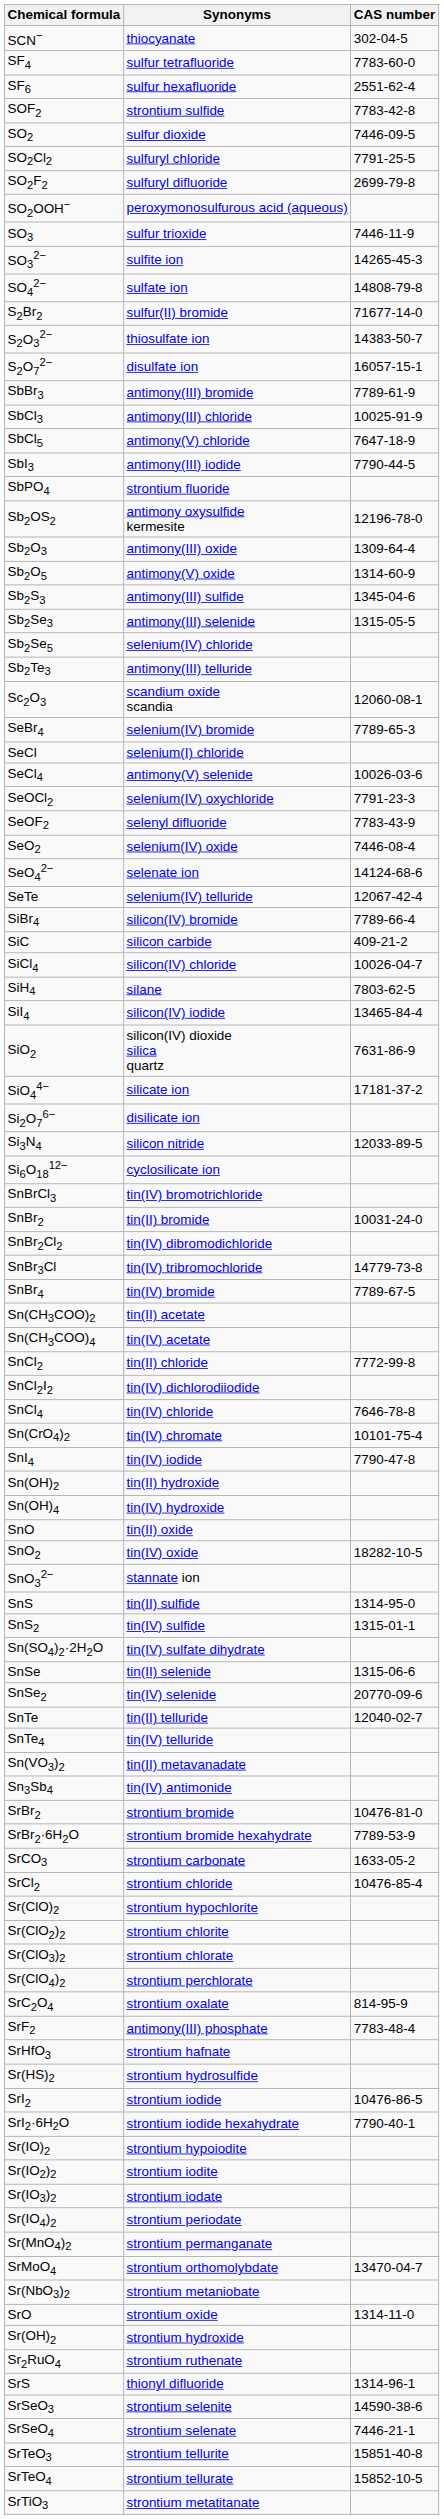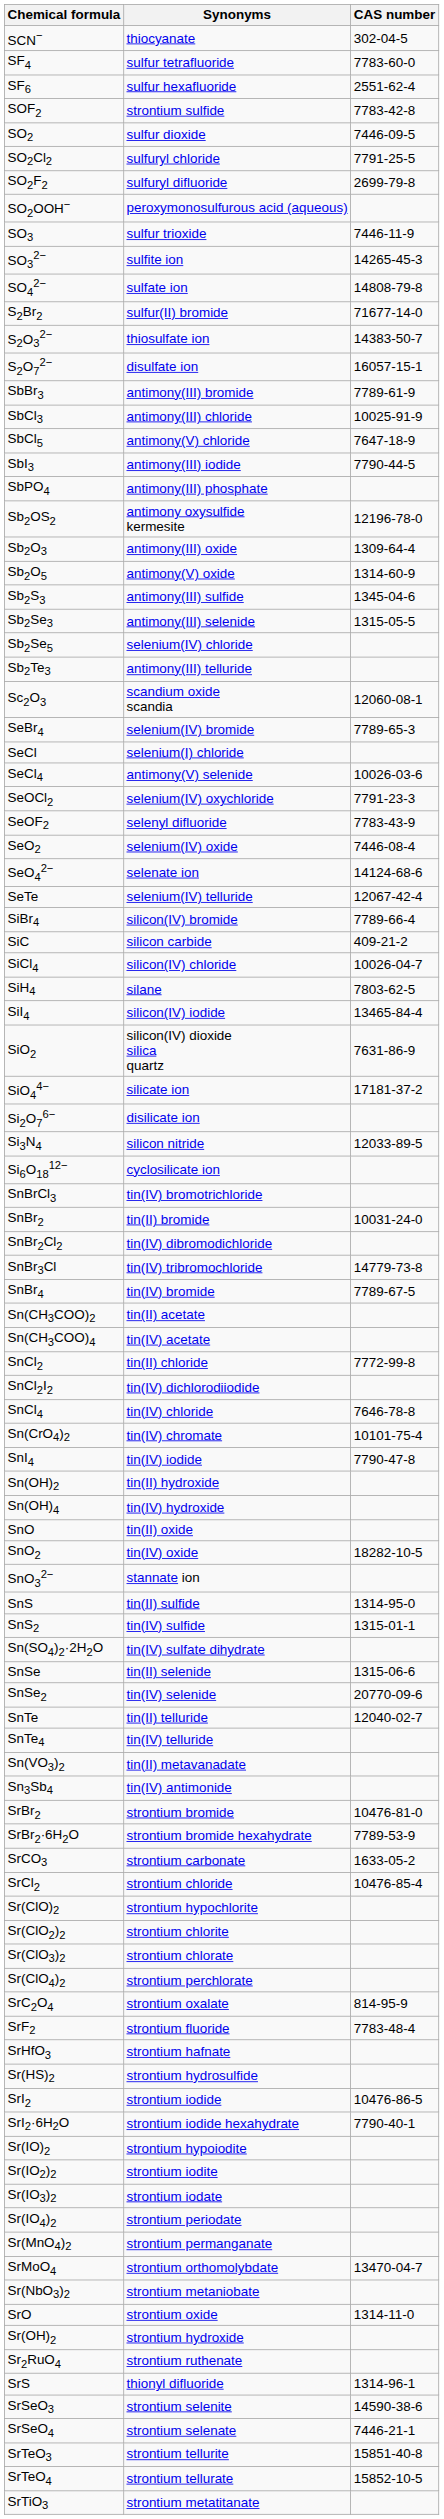 <table class="wikitable sortable">
 <tr>
 <th>Chemical formula</th>
 <th>Synonyms</th>
 <th>CAS number</th>
 </tr>
 <tr>
 <td>SCN<sup>−</sup></td>
 <td><a href='#'>thiocyanate</a></td>
 <td>302-04-5</td>
 </tr>
 <tr>
 <td>SF<sub>4</sub></td>
 <td><a href='#'>sulfur tetrafluoride</a></td>
 <td>7783-60-0</td>
 </tr>
 <tr>
 <td>SF<sub>6</sub></td>
 <td><a href='#'>sulfur hexafluoride</a></td>
 <td>2551-62-4</td>
 </tr>
 <tr>
 <td>SOF<sub>2</sub></td>
 <td><a href='#'>strontium sulfide</a></td>
 <td>7783-42-8</td>
 </tr>
 <tr>
 <td>SO<sub>2</sub></td>
 <td><a href='#'>sulfur dioxide</a></td>
 <td>7446-09-5</td>
 </tr>
 <tr>
 <td>SO<sub>2</sub>Cl<sub>2</sub></td>
 <td><a href='#'>sulfuryl chloride</a></td>
 <td>7791-25-5</td>
 </tr>
 <tr>
 <td>SO<sub>2</sub>F<sub>2</sub></td>
 <td><a href='#'>sulfuryl difluoride</a></td>
 <td>2699-79-8</td>
 </tr>
 <tr>
 <td>SO<sub>2</sub>OOH<sup>−</sup></td>
 <td><a href='#'>peroxymonosulfurous acid (aqueous)</a></td>
 <td></td>
 </tr>
 <tr>
 <td>SO<sub>3</sub></td>
 <td><a href='#'>sulfur trioxide</a></td>
 <td>7446-11-9</td>
 </tr>
 <tr>
 <td>SO<sub>3</sub><sup>2−</sup></td>
 <td><a href='#'>sulfite ion</a></td>
 <td>14265-45-3</td>
 </tr>
 <tr>
 <td>SO<sub>4</sub><sup>2−</sup></td>
 <td><a href='#'>sulfate ion</a></td>
 <td>14808-79-8</td>
 </tr>
 <tr>
 <td>S<sub>2</sub>Br<sub>2</sub></td>
 <td><a href='#'>sulfur(II) bromide</a></td>
 <td>71677-14-0</td>
 </tr>
 <tr>
 <td>S<sub>2</sub>O<sub>3</sub><sup>2−</sup></td>
 <td><a href='#'>thiosulfate ion</a></td>
 <td>14383-50-7</td>
 </tr>
 <tr>
 <td>S<sub>2</sub>O<sub>7</sub><sup>2−</sup></td>
 <td><a href='#'>disulfate ion</a></td>
 <td>16057-15-1</td>
 </tr>
 <tr>
 <td>SbBr<sub>3</sub></td>
 <td><a href='#'>antimony(III) bromide</a></td>
 <td>7789-61-9</td>
 </tr>
 <tr>
 <td>SbCl<sub>3</sub></td>
 <td><a href='#'>antimony(III) chloride</a></td>
 <td>10025-91-9</td>
 </tr>
 <tr>
 <td>SbCl<sub>5</sub></td>
 <td><a href='#'>antimony(V) chloride</a></td>
 <td>7647-18-9</td>
 </tr>
 <tr>
 <td>SbI<sub>3</sub></td>
 <td><a href='#'>antimony(III) iodide</a></td>
 <td>7790-44-5</td>
 </tr>
 <tr>
 <td>SbPO<sub>4</sub></td>
-<td><a href='#'>strontium fluoride</a></td>
+<td><a href='#'>antimony(III) phosphate</a></td>
 <td></td>
 </tr>
 <tr>
 <td>Sb<sub>2</sub>OS<sub>2</sub></td>
 <td><a href='#'>antimony oxysulfide</a> <br> kermesite</td>
 <td>12196-78-0</td>
 </tr>
 <tr>
 <td>Sb<sub>2</sub>O<sub>3</sub></td>
 <td><a href='#'>antimony(III) oxide</a></td>
 <td>1309-64-4</td>
 </tr>
 <tr>
 <td>Sb<sub>2</sub>O<sub>5</sub></td>
 <td><a href='#'>antimony(V) oxide</a></td>
 <td>1314-60-9</td>
 </tr>
 <tr>
 <td>Sb<sub>2</sub>S<sub>3</sub></td>
 <td><a href='#'>antimony(III) sulfide</a></td>
 <td>1345-04-6</td>
 </tr>
 <tr>
 <td>Sb<sub>2</sub>Se<sub>3</sub></td>
 <td><a href='#'>antimony(III) selenide</a></td>
 <td>1315-05-5</td>
 </tr>
 <tr>
 <td>Sb<sub>2</sub>Se<sub>5</sub></td>
 <td><a href='#'>selenium(IV) chloride</a></td>
 <td></td>
 </tr>
 <tr>
 <td>Sb<sub>2</sub>Te<sub>3</sub></td>
 <td><a href='#'>antimony(III) telluride</a></td>
 <td></td>
 </tr>
 <tr>
 <td>Sc<sub>2</sub>O<sub>3</sub></td>
 <td><a href='#'>scandium oxide</a> <br> scandia</td>
 <td>12060-08-1</td>
 </tr>
 <tr>
 <td>SeBr<sub>4</sub></td>
 <td><a href='#'>selenium(IV) bromide</a></td>
 <td>7789-65-3</td>
 </tr>
 <tr>
 <td>SeCl</td>
 <td><a href='#'>selenium(I) chloride</a></td>
 <td></td>
 </tr>
 <tr>
 <td>SeCl<sub>4</sub></td>
 <td><a href='#'>antimony(V) selenide</a></td>
 <td>10026-03-6</td>
 </tr>
 <tr>
 <td>SeOCl<sub>2</sub></td>
 <td><a href='#'>selenium(IV) oxychloride</a></td>
 <td>7791-23-3</td>
 </tr>
 <tr>
 <td>SeOF<sub>2</sub></td>
 <td><a href='#'>selenyl difluoride</a></td>
 <td>7783-43-9</td>
 </tr>
 <tr>
 <td>SeO<sub>2</sub></td>
 <td><a href='#'>selenium(IV) oxide</a></td>
 <td>7446-08-4</td>
 </tr>
 <tr>
 <td>SeO<sub>4</sub><sup>2−</sup></td>
 <td><a href='#'>selenate ion</a></td>
 <td>14124-68-6</td>
 </tr>
 <tr>
 <td>SeTe</td>
 <td><a href='#'>selenium(IV) telluride</a></td>
 <td>12067-42-4</td>
 </tr>
 <tr>
 <td>SiBr<sub>4</sub></td>
 <td><a href='#'>silicon(IV) bromide</a></td>
 <td>7789-66-4</td>
 </tr>
 <tr>
 <td>SiC</td>
 <td><a href='#'>silicon carbide</a></td>
 <td>409-21-2</td>
 </tr>
 <tr>
 <td>SiCl<sub>4</sub></td>
 <td><a href='#'>silicon(IV) chloride</a></td>
 <td>10026-04-7</td>
 </tr>
 <tr>
 <td>SiH<sub>4</sub></td>
 <td><a href='#'>silane</a></td>
 <td>7803-62-5</td>
 </tr>
 <tr>
 <td>SiI<sub>4</sub></td>
 <td><a href='#'>silicon(IV) iodide</a></td>
 <td>13465-84-4</td>
 </tr>
 <tr>
 <td>SiO<sub>2</sub></td>
 <td>silicon(IV) dioxide <br> <a href='#'>silica</a> <br> quartz</td>
 <td>7631-86-9</td>
 </tr>
 <tr>
 <td>SiO<sub>4</sub><sup>4−</sup></td>
 <td><a href='#'>silicate ion</a></td>
 <td>17181-37-2</td>
 </tr>
 <tr>
 <td>Si<sub>2</sub>O<sub>7</sub><sup>6−</sup></td>
 <td><a href='#'>disilicate ion</a></td>
 <td></td>
 </tr>
 <tr>
 <td>Si<sub>3</sub>N<sub>4</sub></td>
 <td><a href='#'>silicon nitride</a></td>
 <td>12033-89-5</td>
 </tr>
 <tr>
 <td>Si<sub>6</sub>O<sub>18</sub><sup>12−</sup></td>
 <td><a href='#'>cyclosilicate ion</a></td>
 <td></td>
 </tr>
 <tr>
 <td>SnBrCl<sub>3</sub></td>
 <td><a href='#'>tin(IV) bromotrichloride</a></td>
 <td></td>
 </tr>
 <tr>
 <td>SnBr<sub>2</sub></td>
 <td><a href='#'>tin(II) bromide</a></td>
 <td>10031-24-0</td>
 </tr>
 <tr>
 <td>SnBr<sub>2</sub>Cl<sub>2</sub></td>
 <td><a href='#'>tin(IV) dibromodichloride</a></td>
 <td></td>
 </tr>
 <tr>
 <td>SnBr<sub>3</sub>Cl</td>
 <td><a href='#'>tin(IV) tribromochloride</a></td>
 <td>14779-73-8</td>
 </tr>
 <tr>
 <td>SnBr<sub>4</sub></td>
 <td><a href='#'>tin(IV) bromide</a></td>
 <td>7789-67-5</td>
 </tr>
 <tr>
 <td>Sn(CH<sub>3</sub>COO)<sub>2</sub></td>
 <td><a href='#'>tin(II) acetate</a></td>
 <td></td>
 </tr>
 <tr>
 <td>Sn(CH<sub>3</sub>COO)<sub>4</sub></td>
 <td><a href='#'>tin(IV) acetate</a></td>
 <td></td>
 </tr>
 <tr>
 <td>SnCl<sub>2</sub></td>
 <td><a href='#'>tin(II) chloride</a></td>
 <td>7772-99-8</td>
 </tr>
 <tr>
 <td>SnCl<sub>2</sub>I<sub>2</sub></td>
 <td><a href='#'>tin(IV) dichlorodiiodide</a></td>
 <td></td>
 </tr>
 <tr>
 <td>SnCl<sub>4</sub></td>
 <td><a href='#'>tin(IV) chloride</a></td>
 <td>7646-78-8</td>
 </tr>
 <tr>
 <td>Sn(CrO<sub>4</sub>)<sub>2</sub></td>
 <td><a href='#'>tin(IV) chromate</a></td>
 <td>10101-75-4</td>
 </tr>
 <tr>
 <td>SnI<sub>4</sub></td>
 <td><a href='#'>tin(IV) iodide</a></td>
 <td>7790-47-8</td>
 </tr>
 <tr>
 <td>Sn(OH)<sub>2</sub></td>
 <td><a href='#'>tin(II) hydroxide</a></td>
 <td></td>
 </tr>
 <tr>
 <td>Sn(OH)<sub>4</sub></td>
 <td><a href='#'>tin(IV) hydroxide</a></td>
 <td></td>
 </tr>
 <tr>
 <td>SnO</td>
 <td><a href='#'>tin(II) oxide</a></td>
 <td></td>
 </tr>
 <tr>
 <td>SnO<sub>2</sub></td>
 <td><a href='#'>tin(IV) oxide</a></td>
 <td>18282-10-5</td>
 </tr>
 <tr>
 <td>SnO<sub>3</sub><sup>2−</sup></td>
 <td><a href='#'>stannate</a> ion</td>
 <td></td>
 </tr>
 <tr>
 <td>SnS</td>
 <td><a href='#'>tin(II) sulfide</a></td>
 <td>1314-95-0</td>
 </tr>
 <tr>
 <td>SnS<sub>2</sub></td>
 <td><a href='#'>tin(IV) sulfide</a></td>
 <td>1315-01-1</td>
 </tr>
 <tr>
 <td>Sn(SO<sub>4</sub>)<sub>2</sub>·2H<sub>2</sub>O</td>
 <td><a href='#'>tin(IV) sulfate dihydrate</a></td>
 <td></td>
 </tr>
 <tr>
 <td>SnSe</td>
 <td><a href='#'>tin(II) selenide</a></td>
 <td>1315-06-6</td>
 </tr>
 <tr>
 <td>SnSe<sub>2</sub></td>
 <td><a href='#'>tin(IV) selenide</a></td>
 <td>20770-09-6</td>
 </tr>
 <tr>
 <td>SnTe</td>
 <td><a href='#'>tin(II) telluride</a></td>
 <td>12040-02-7</td>
 </tr>
 <tr>
 <td>SnTe<sub>4</sub></td>
 <td><a href='#'>tin(IV) telluride</a></td>
 <td></td>
 </tr>
 <tr>
 <td>Sn(VO<sub>3</sub>)<sub>2</sub></td>
 <td><a href='#'>tin(II) metavanadate</a></td>
 <td></td>
 </tr>
 <tr>
 <td>Sn<sub>3</sub>Sb<sub>4</sub></td>
 <td><a href='#'>tin(IV) antimonide</a></td>
 <td></td>
 </tr>
 <tr>
 <td>SrBr<sub>2</sub></td>
 <td><a href='#'>strontium bromide</a></td>
 <td>10476-81-0</td>
 </tr>
 <tr>
 <td>SrBr<sub>2</sub>·6H<sub>2</sub>O</td>
 <td><a href='#'>strontium bromide hexahydrate</a></td>
 <td>7789-53-9</td>
 </tr>
 <tr>
 <td>SrCO<sub>3</sub></td>
 <td><a href='#'>strontium carbonate</a></td>
 <td>1633-05-2</td>
 </tr>
 <tr>
 <td>SrCl<sub>2</sub></td>
 <td><a href='#'>strontium chloride</a></td>
 <td>10476-85-4</td>
 </tr>
 <tr>
 <td>Sr(ClO)<sub>2</sub></td>
 <td><a href='#'>strontium hypochlorite</a></td>
 <td></td>
 </tr>
 <tr>
 <td>Sr(ClO<sub>2</sub>)<sub>2</sub></td>
 <td><a href='#'>strontium chlorite</a></td>
 <td></td>
 </tr>
 <tr>
 <td>Sr(ClO<sub>3</sub>)<sub>2</sub></td>
 <td><a href='#'>strontium chlorate</a></td>
 <td></td>
 </tr>
 <tr>
 <td>Sr(ClO<sub>4</sub>)<sub>2</sub></td>
 <td><a href='#'>strontium perchlorate</a></td>
 <td></td>
 </tr>
 <tr>
 <td>SrC<sub>2</sub>O<sub>4</sub></td>
 <td><a href='#'>strontium oxalate</a></td>
 <td>814-95-9</td>
 </tr>
 <tr>
 <td>SrF<sub>2</sub></td>
-<td><a href='#'>antimony(III) phosphate</a></td>
+<td><a href='#'>strontium fluoride</a></td>
 <td>7783-48-4</td>
 </tr>
 <tr>
 <td>SrHfO<sub>3</sub></td>
 <td><a href='#'>strontium hafnate</a></td>
 <td></td>
 </tr>
 <tr>
 <td>Sr(HS)<sub>2</sub></td>
 <td><a href='#'>strontium hydrosulfide</a></td>
 <td></td>
 </tr>
 <tr>
 <td>SrI<sub>2</sub></td>
 <td><a href='#'>strontium iodide</a></td>
 <td>10476-86-5</td>
 </tr>
 <tr>
 <td>SrI<sub>2</sub>·6H<sub>2</sub>O</td>
 <td><a href='#'>strontium iodide hexahydrate</a></td>
 <td>7790-40-1</td>
 </tr>
 <tr>
 <td>Sr(IO)<sub>2</sub></td>
 <td><a href='#'>strontium hypoiodite</a></td>
 <td></td>
 </tr>
 <tr>
 <td>Sr(IO<sub>2</sub>)<sub>2</sub></td>
 <td><a href='#'>strontium iodite</a></td>
 <td></td>
 </tr>
 <tr>
 <td>Sr(IO<sub>3</sub>)<sub>2</sub></td>
 <td><a href='#'>strontium iodate</a></td>
 <td></td>
 </tr>
 <tr>
 <td>Sr(IO<sub>4</sub>)<sub>2</sub></td>
 <td><a href='#'>strontium periodate</a></td>
 <td></td>
 </tr>
 <tr>
 <td>Sr(MnO<sub>4</sub>)<sub>2</sub></td>
 <td><a href='#'>strontium permanganate</a></td>
 <td></td>
 </tr>
 <tr>
 <td>SrMoO<sub>4</sub></td>
 <td><a href='#'>strontium orthomolybdate</a></td>
 <td>13470-04-7</td>
 </tr>
 <tr>
 <td>Sr(NbO<sub>3</sub>)<sub>2</sub></td>
 <td><a href='#'>strontium metaniobate</a></td>
 <td></td>
 </tr>
 <tr>
 <td>SrO</td>
 <td><a href='#'>strontium oxide</a></td>
 <td>1314-11-0</td>
 </tr>
 <tr>
 <td>Sr(OH)<sub>2</sub></td>
 <td><a href='#'>strontium hydroxide</a></td>
 <td></td>
 </tr>
 <tr>
 <td>Sr<sub>2</sub>RuO<sub>4</sub></td>
 <td><a href='#'>strontium ruthenate</a></td>
 <td></td>
 </tr>
 <tr>
 <td>SrS</td>
 <td><a href='#'>thionyl difluoride</a></td>
 <td>1314-96-1</td>
 </tr>
 <tr>
 <td>SrSeO<sub>3</sub></td>
 <td><a href='#'>strontium selenite</a></td>
 <td>14590-38-6</td>
 </tr>
 <tr>
 <td>SrSeO<sub>4</sub></td>
 <td><a href='#'>strontium selenate</a></td>
 <td>7446-21-1</td>
 </tr>
 <tr>
 <td>SrTeO<sub>3</sub></td>
 <td><a href='#'>strontium tellurite</a></td>
 <td>15851-40-8</td>
 </tr>
 <tr>
 <td>SrTeO<sub>4</sub></td>
 <td><a href='#'>strontium tellurate</a></td>
 <td>15852-10-5</td>
 </tr>
 <tr>
 <td>SrTiO<sub>3</sub></td>
 <td><a href='#'>strontium metatitanate</a></td>
 <td></td>
 </tr>
 </table>
